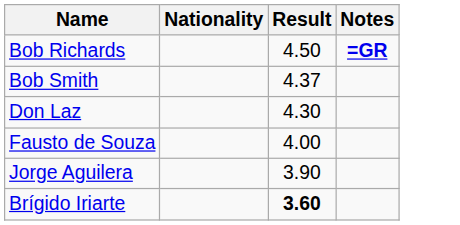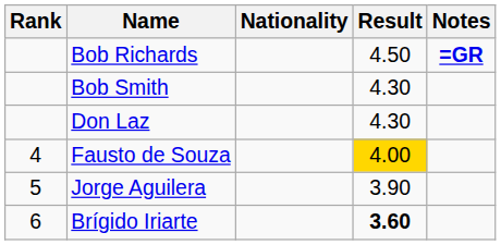 <table class="wikitable sortable" style="text-align:center">
 <tr>
+<th>Rank</th>
 <th>Name</th>
 <th>Nationality</th>
 <th>Result</th>
 <th>Notes</th>
 </tr>
 <tr>
+<td></td>
 <td align=left><a href='#'>Bob Richards</a></td>
 <td align=left></td>
 <td>4.50</td>
 <td><strong><a href='#'>=GR</a></strong></td>
 </tr>
 <tr>
+<td></td>
 <td align=left><a href='#'>Bob Smith</a></td>
 <td align=left></td>
-<td>4.37</td>
+<td>4.30</td>
 <td></td>
 </tr>
 <tr>
+<td></td>
 <td align=left><a href='#'>Don Laz</a></td>
 <td align=left></td>
 <td>4.30</td>
 <td></td>
 </tr>
 <tr>
+<td>4</td>
 <td align=left><a href='#'>Fausto de Souza</a></td>
 <td align=left></td>
-<td>4.00</td>
+<td style="background: gold;">4.00</td>
 <td></td>
 </tr>
 <tr>
+<td>5</td>
 <td align=left><a href='#'>Jorge Aguilera</a></td>
 <td align=left></td>
 <td>3.90</td>
 <td></td>
 </tr>
 <tr>
+<td>6</td>
 <td align=left><a href='#'>Brígido Iriarte</a></td>
 <td align=left></td>
 <td><strong>3.60</strong></td>
 <td></td>
 </tr>
 </table>
